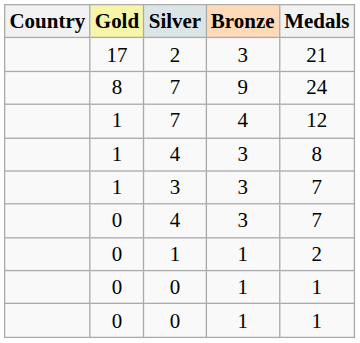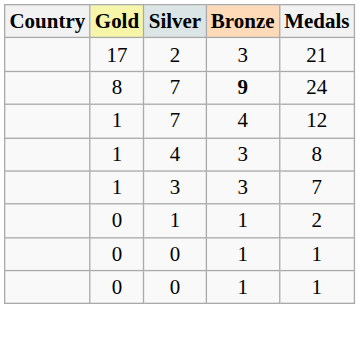 <table class="wikitable sortable">
 <tr>
 <th>Country</th>
 <th style="background-color: #F7F6A8;"> Gold</th>
 <th style="background-color: #DCE5E5;"> Silver</th>
 <th style="background-color: #FFDAB9;"> Bronze</th>
 <th>Medals</th>
 </tr>
 <tr align=center>
 <td align=left></td>
 <td>17</td>
 <td>2</td>
 <td>3</td>
 <td>21</td>
 </tr>
 <tr align=center>
 <td align=left></td>
 <td>8</td>
 <td>7</td>
-<td>9</td>
+<td><strong>9</strong></td>
 <td>24</td>
 </tr>
 <tr align=center>
 <td align=left></td>
 <td>1</td>
 <td>7</td>
 <td>4</td>
 <td>12</td>
 </tr>
 <tr align=center>
 <td align=left></td>
 <td>1</td>
 <td>4</td>
 <td>3</td>
 <td>8</td>
 </tr>
 <tr align=center>
 <td align=left></td>
 <td>1</td>
 <td>3</td>
 <td>3</td>
 <td>7</td>
 </tr>
 <tr align=center>
 <td align=left></td>
 <td>0</td>
-<td>4</td>
-<td>3</td>
-<td>7</td>
-</tr>
-<tr align=center>
-<td align=left></td>
-<td>0</td>
 <td>1</td>
 <td>1</td>
 <td>2</td>
 </tr>
 <tr align=center>
 <td align=left></td>
 <td>0</td>
 <td>0</td>
 <td>1</td>
 <td>1</td>
 </tr>
 <tr align=center>
 <td align=left></td>
 <td>0</td>
 <td>0</td>
 <td>1</td>
 <td>1</td>
 </tr>
 </table>
